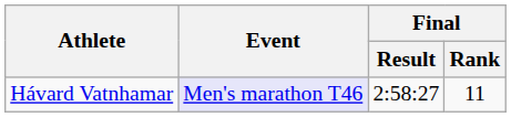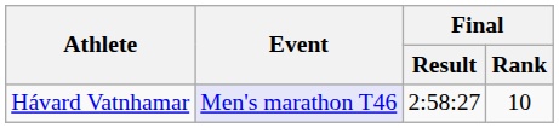 <table class=wikitable style="font-size:90%">
 <tr>
 <th rowspan="2">Athlete</th>
 <th rowspan="2">Event</th>
 <th colspan="2">Final</th>
 </tr>
 <tr>
 <th>Result</th>
 <th>Rank</th>
 </tr>
 <tr align=center>
 <td align=left><a href='#'>Hávard Vatnhamar</a></td>
 <td align=left style="background: lavender;"><a href='#'>Men's marathon T46</a></td>
 <td>2:58:27</td>
-<td>11</td>
+<td>10</td>
 </tr>
 </table>
